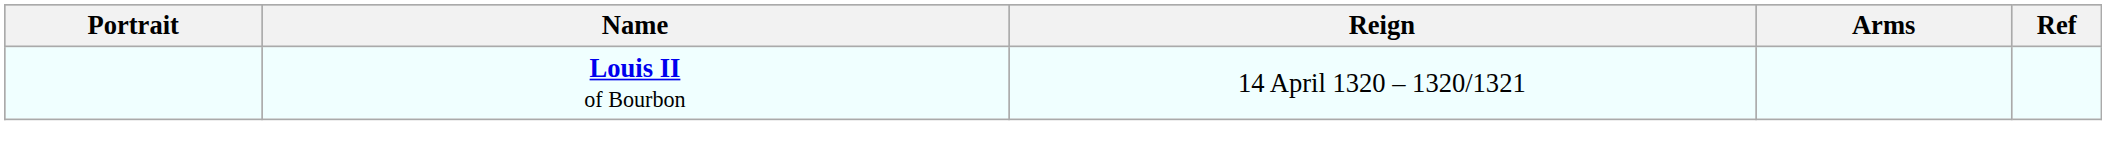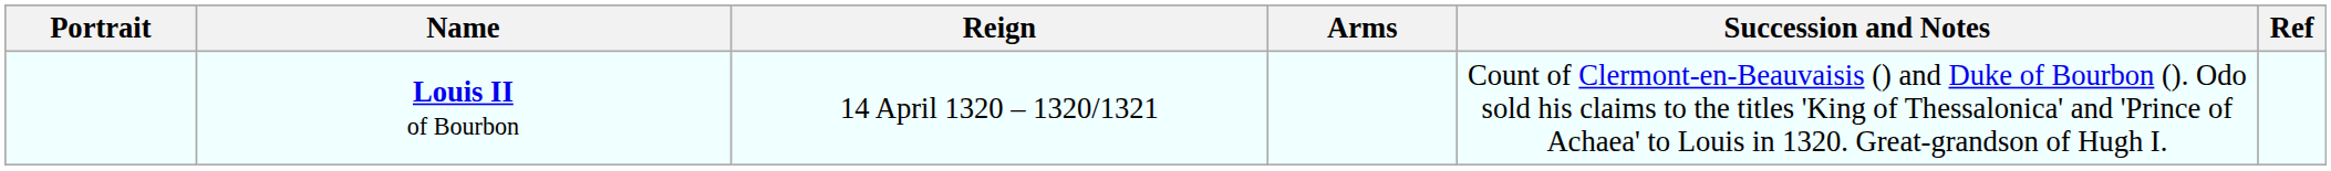 <table class="wikitable" style="width:100%; text-align:center;">
 <tr>
 <th width="100">Portrait</th>
 <th width="305">Name</th>
 <th width="305">Reign</th>
 <th width="100">Arms</th>
+<th width="460">Succession and Notes</th>
 <th width="30">Ref</th>
 </tr>
 <tr>
 <td style="background:#F0FFFF;"></td>
 <td style="background:#F0FFFF;"><strong><a href='#'>Louis II</a></strong><br><small>of Bourbon</small></td>
 <td style="background:#F0FFFF;">14 April 1320 – 1320/1321</td>
 <td style="background:#F0FFFF;"></td>
+<td style="background:#F0FFFF;">Count of <a href='#'>Clermont-en-Beauvaisis</a> () and <a href='#'>Duke of Bourbon</a> (). Odo sold his claims to the titles 'King of Thessalonica' and 'Prince of Achaea' to Louis in 1320. Great-grandson of Hugh I.</td>
 <td style="background:#F0FFFF;"></td>
 </tr>
 </table>
